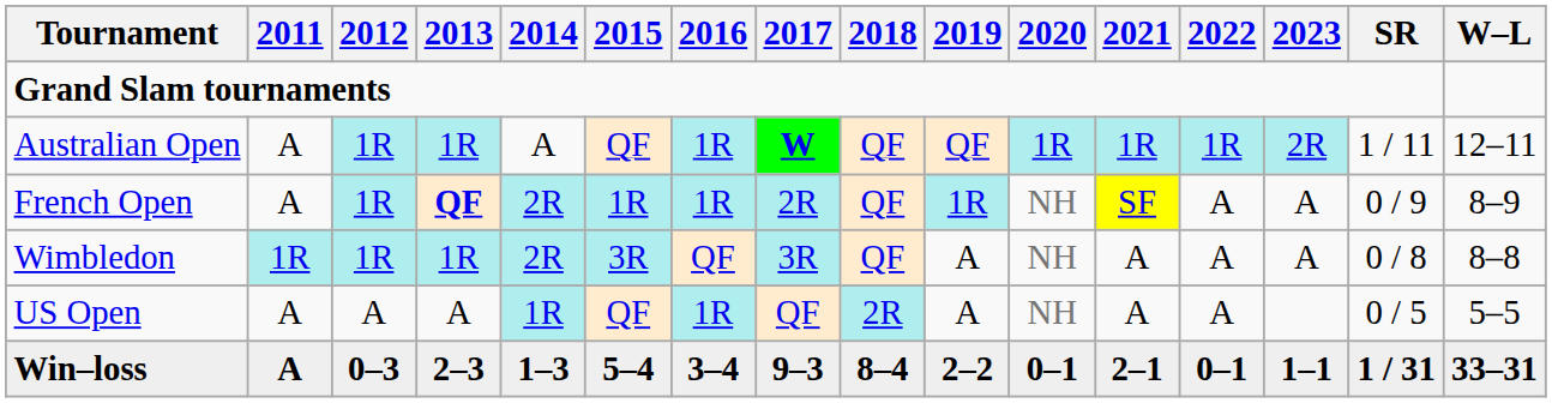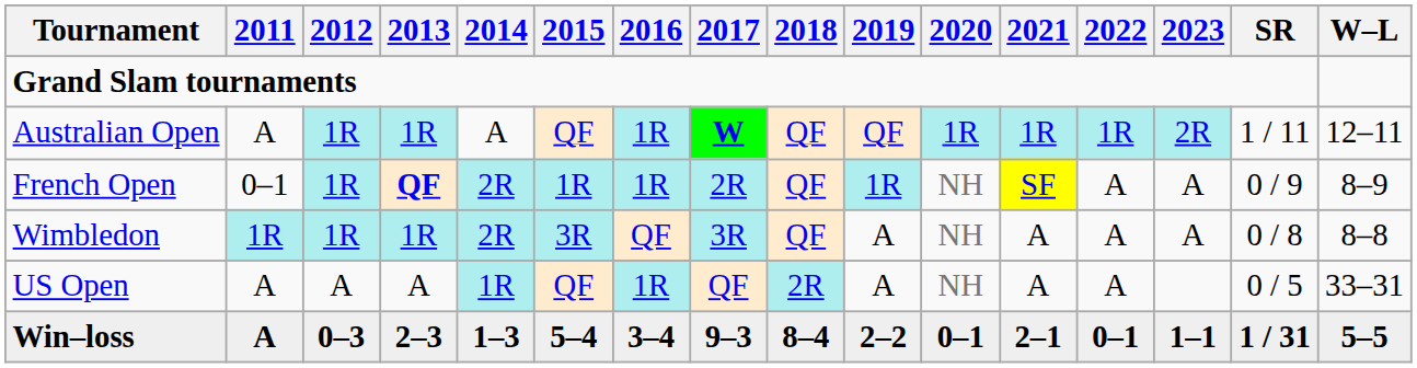 <table class=wikitable style=text-align:center;font-size:97%>
 <tr>
 <th>Tournament</th>
 <th><a href='#'>2011</a></th>
 <th><a href='#'>2012</a></th>
 <th><a href='#'>2013</a></th>
 <th><a href='#'>2014</a></th>
 <th><a href='#'>2015</a></th>
 <th><a href='#'>2016</a></th>
 <th><a href='#'>2017</a></th>
 <th><a href='#'>2018</a></th>
 <th><a href='#'>2019</a></th>
 <th><a href='#'>2020</a></th>
 <th><a href='#'>2021</a></th>
 <th><a href='#'>2022</a></th>
 <th><a href='#'>2023</a></th>
 <th>SR</th>
 <th>W–L</th>
 </tr>
 <tr>
 <td colspan="15" align="left"><strong>Grand Slam tournaments</strong></td>
 </tr>
 <tr>
 <td align=left><a href='#'>Australian Open</a></td>
 <td>A</td>
 <td bgcolor=afeeee><a href='#'>1R</a></td>
 <td bgcolor=afeeee><a href='#'>1R</a></td>
 <td>A</td>
 <td bgcolor=ffebcd><a href='#'>QF</a></td>
 <td bgcolor=afeeee><a href='#'>1R</a></td>
 <td bgcolor=lime><strong><a href='#'>W</a></strong></td>
 <td bgcolor=ffebcd><a href='#'>QF</a></td>
 <td bgcolor=ffebcd><a href='#'>QF</a></td>
 <td bgcolor=afeeee><a href='#'>1R</a></td>
 <td bgcolor=afeeee><a href='#'>1R</a></td>
 <td bgcolor=afeeee><a href='#'>1R</a></td>
 <td bgcolor=afeeee><a href='#'>2R</a></td>
 <td>1 / 11</td>
 <td>12–11</td>
 </tr>
 <tr>
 <td align=left><a href='#'>French Open</a></td>
-<td>A</td>
+<td>0–1</td>
 <td bgcolor=afeeee><a href='#'>1R</a></td>
 <td bgcolor=ffebcd><strong><a href='#'>QF</a></strong></td>
 <td bgcolor=afeeee><a href='#'>2R</a></td>
 <td bgcolor=afeeee><a href='#'>1R</a></td>
 <td bgcolor=afeeee><a href='#'>1R</a></td>
 <td bgcolor=afeeee><a href='#'>2R</a></td>
 <td bgcolor=ffebcd><a href='#'>QF</a></td>
 <td bgcolor=afeeee><a href='#'>1R</a></td>
 <td style=color:#767676>NH</td>
 <td bgcolor=yellow><a href='#'>SF</a></td>
 <td>A</td>
 <td>A</td>
 <td>0 / 9</td>
 <td>8–9</td>
 </tr>
 <tr>
 <td align=left><a href='#'>Wimbledon</a></td>
 <td bgcolor=afeeee><a href='#'>1R</a></td>
 <td bgcolor=afeeee><a href='#'>1R</a></td>
 <td bgcolor=afeeee><a href='#'>1R</a></td>
 <td bgcolor=afeeee><a href='#'>2R</a></td>
 <td bgcolor=afeeee><a href='#'>3R</a></td>
 <td bgcolor=ffebcd><a href='#'>QF</a></td>
 <td bgcolor=afeeee><a href='#'>3R</a></td>
 <td bgcolor=ffebcd><a href='#'>QF</a></td>
 <td>A</td>
 <td style=color:#767676>NH</td>
 <td>A</td>
 <td>A</td>
 <td>A</td>
 <td>0 / 8</td>
 <td>8–8</td>
 </tr>
 <tr>
 <td align=left><a href='#'>US Open</a></td>
 <td>A</td>
 <td>A</td>
 <td>A</td>
 <td bgcolor=afeeee><a href='#'>1R</a></td>
 <td bgcolor=ffebcd><a href='#'>QF</a></td>
 <td bgcolor=afeeee><a href='#'>1R</a></td>
 <td bgcolor=ffebcd><a href='#'>QF</a></td>
 <td bgcolor=afeeee><a href='#'>2R</a></td>
 <td>A</td>
 <td style=color:#767676>NH</td>
 <td>A</td>
 <td>A</td>
 <td></td>
 <td>0 / 5</td>
-<td>5–5</td>
+<td>33–31</td>
 </tr>
 <tr style=font-weight:bold;background:#efefef>
 <td align=left>Win–loss</td>
 <td>A</td>
 <td>0–3</td>
 <td>2–3</td>
 <td>1–3</td>
 <td>5–4</td>
 <td>3–4</td>
 <td>9–3</td>
 <td>8–4</td>
 <td>2–2</td>
 <td>0–1</td>
 <td>2–1</td>
 <td>0–1</td>
 <td>1–1</td>
 <td>1 / 31</td>
-<td>33–31</td>
+<td>5–5</td>
 </tr>
 </table>
